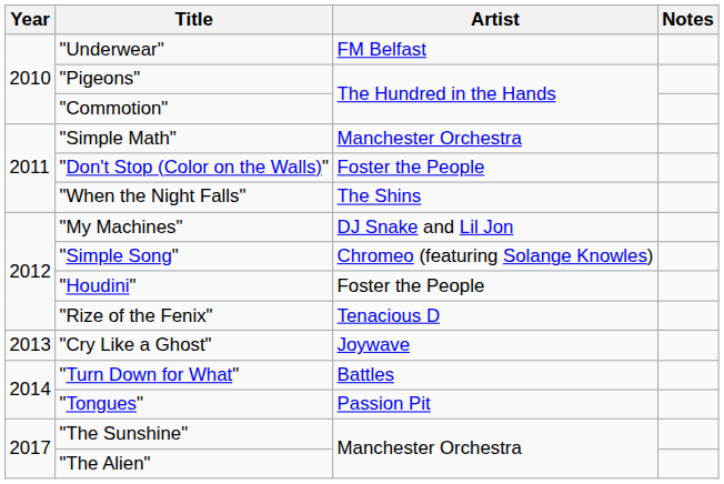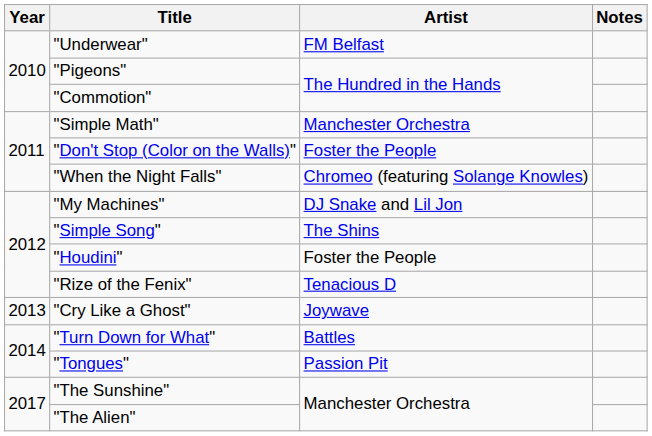 <table class="wikitable">
 <tr>
 <th>Year</th>
 <th>Title</th>
 <th>Artist</th>
 <th>Notes</th>
 </tr>
 <tr>
 <td rowspan="3">2010</td>
 <td>"Underwear"</td>
 <td><a href='#'>FM Belfast</a></td>
 <td></td>
 </tr>
 <tr>
 <td>"Pigeons"</td>
 <td rowspan="2"><a href='#'>The Hundred in the Hands</a></td>
 <td></td>
 </tr>
 <tr>
 <td>"Commotion"</td>
 <td></td>
 </tr>
 <tr>
 <td rowspan="3">2011</td>
 <td>"Simple Math"</td>
 <td><a href='#'>Manchester Orchestra</a></td>
 <td></td>
 </tr>
 <tr>
 <td>"<a href='#'>Don't Stop (Color on the Walls)</a>"</td>
 <td><a href='#'>Foster the People</a></td>
 <td></td>
 </tr>
 <tr>
 <td>"When the Night Falls"</td>
-<td><a href='#'>The Shins</a></td>
+<td><a href='#'>Chromeo</a> (featuring <a href='#'>Solange Knowles</a>)</td>
 <td></td>
 </tr>
 <tr>
 <td rowspan="4">2012</td>
 <td>"My Machines"</td>
 <td><a href='#'>DJ Snake</a> and <a href='#'>Lil Jon</a></td>
 <td></td>
 </tr>
 <tr>
 <td>"<a href='#'>Simple Song</a>"</td>
-<td><a href='#'>Chromeo</a> (featuring <a href='#'>Solange Knowles</a>)</td>
+<td><a href='#'>The Shins</a></td>
 <td></td>
 </tr>
 <tr>
 <td>"<a href='#'>Houdini</a>"</td>
 <td>Foster the People</td>
 <td></td>
 </tr>
 <tr>
 <td>"Rize of the Fenix"</td>
 <td><a href='#'>Tenacious D</a></td>
 <td></td>
 </tr>
 <tr>
 <td>2013</td>
 <td>"Cry Like a Ghost"</td>
 <td><a href='#'>Joywave</a></td>
 <td></td>
 </tr>
 <tr>
 <td rowspan="2">2014</td>
 <td>"<a href='#'>Turn Down for What</a>"</td>
 <td><a href='#'>Battles</a></td>
 <td></td>
 </tr>
 <tr>
 <td>"<a href='#'>Tongues</a>"</td>
 <td><a href='#'>Passion Pit</a></td>
 <td></td>
 </tr>
 <tr>
 <td rowspan=2>2017</td>
 <td>"The Sunshine"</td>
 <td rowspan=2>Manchester Orchestra</td>
 <td></td>
 </tr>
 <tr>
 <td>"The Alien"</td>
 <td></td>
 </tr>
 </table>
